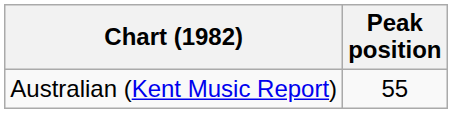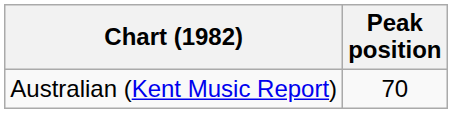 <table class="wikitable">
 <tr>
 <th>Chart (1982)</th>
 <th>Peak<br>position</th>
 </tr>
 <tr>
 <td>Australian (<a href='#'>Kent Music Report</a>)</td>
-<td align="center">55</td>
+<td align="center">70</td>
 </tr>
 </table>
